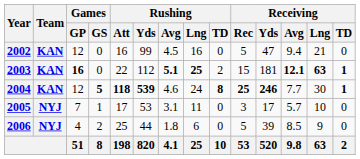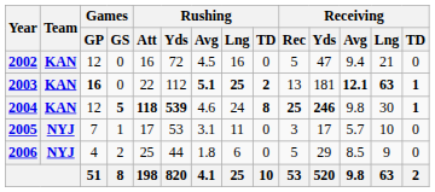 <table class="wikitable" style="text-align:center;">
 <tr>
 <th rowspan="2">Year</th>
 <th rowspan="2">Team</th>
 <th colspan="2">Games</th>
 <th colspan="5">Rushing</th>
 <th colspan="5">Receiving</th>
 </tr>
 <tr>
 <th>GP</th>
 <th>GS</th>
 <th>Att</th>
 <th>Yds</th>
 <th>Avg</th>
 <th>Lng</th>
 <th>TD</th>
 <th>Rec</th>
 <th>Yds</th>
 <th>Avg</th>
 <th>Lng</th>
 <th>TD</th>
 </tr>
 <tr>
 <th><a href='#'>2002</a></th>
 <th><a href='#'>KAN</a></th>
 <td>12</td>
 <td>0</td>
 <td>16</td>
-<td>99</td>
+<td>72</td>
 <td>4.5</td>
 <td>16</td>
 <td>0</td>
 <td>5</td>
 <td>47</td>
 <td>9.4</td>
 <td>21</td>
 <td>0</td>
 </tr>
 <tr>
 <th><a href='#'>2003</a></th>
 <th><a href='#'>KAN</a></th>
 <td><strong>16</strong></td>
 <td>0</td>
 <td>22</td>
 <td>112</td>
 <td><strong>5.1</strong></td>
 <td><strong>25</strong></td>
-<td>2</td>
-<td>15</td>
+<td><strong>2</strong></td>
+<td>13</td>
 <td>181</td>
 <td><strong>12.1</strong></td>
 <td><strong>63</strong></td>
 <td><strong>1</strong></td>
 </tr>
 <tr>
 <th><a href='#'>2004</a></th>
 <th><a href='#'>KAN</a></th>
 <td>12</td>
 <td><strong>5</strong></td>
 <td><strong>118</strong></td>
 <td><strong>539</strong></td>
 <td>4.6</td>
 <td>24</td>
 <td><strong>8</strong></td>
 <td><strong>25</strong></td>
 <td><strong>246</strong></td>
-<td>7.7</td>
+<td>9.8</td>
 <td>30</td>
 <td><strong>1</strong></td>
 </tr>
 <tr>
 <th><a href='#'>2005</a></th>
 <th><a href='#'>NYJ</a></th>
 <td>7</td>
 <td>1</td>
 <td>17</td>
 <td>53</td>
 <td>3.1</td>
 <td>11</td>
 <td>0</td>
 <td>3</td>
 <td>17</td>
 <td>5.7</td>
 <td>10</td>
 <td>0</td>
 </tr>
 <tr>
 <th><a href='#'>2006</a></th>
 <th><a href='#'>NYJ</a></th>
 <td>4</td>
 <td>2</td>
 <td>25</td>
 <td>44</td>
 <td>1.8</td>
 <td>6</td>
 <td>0</td>
 <td>5</td>
-<td>39</td>
+<td>29</td>
 <td>8.5</td>
 <td>9</td>
 <td>0</td>
 </tr>
 <tr>
 <th colspan="2"></th>
 <th>51</th>
 <th>8</th>
 <th>198</th>
 <th>820</th>
 <th>4.1</th>
 <th>25</th>
 <th>10</th>
 <th>53</th>
 <th>520</th>
 <th>9.8</th>
 <th>63</th>
 <th>2</th>
 </tr>
 </table>
